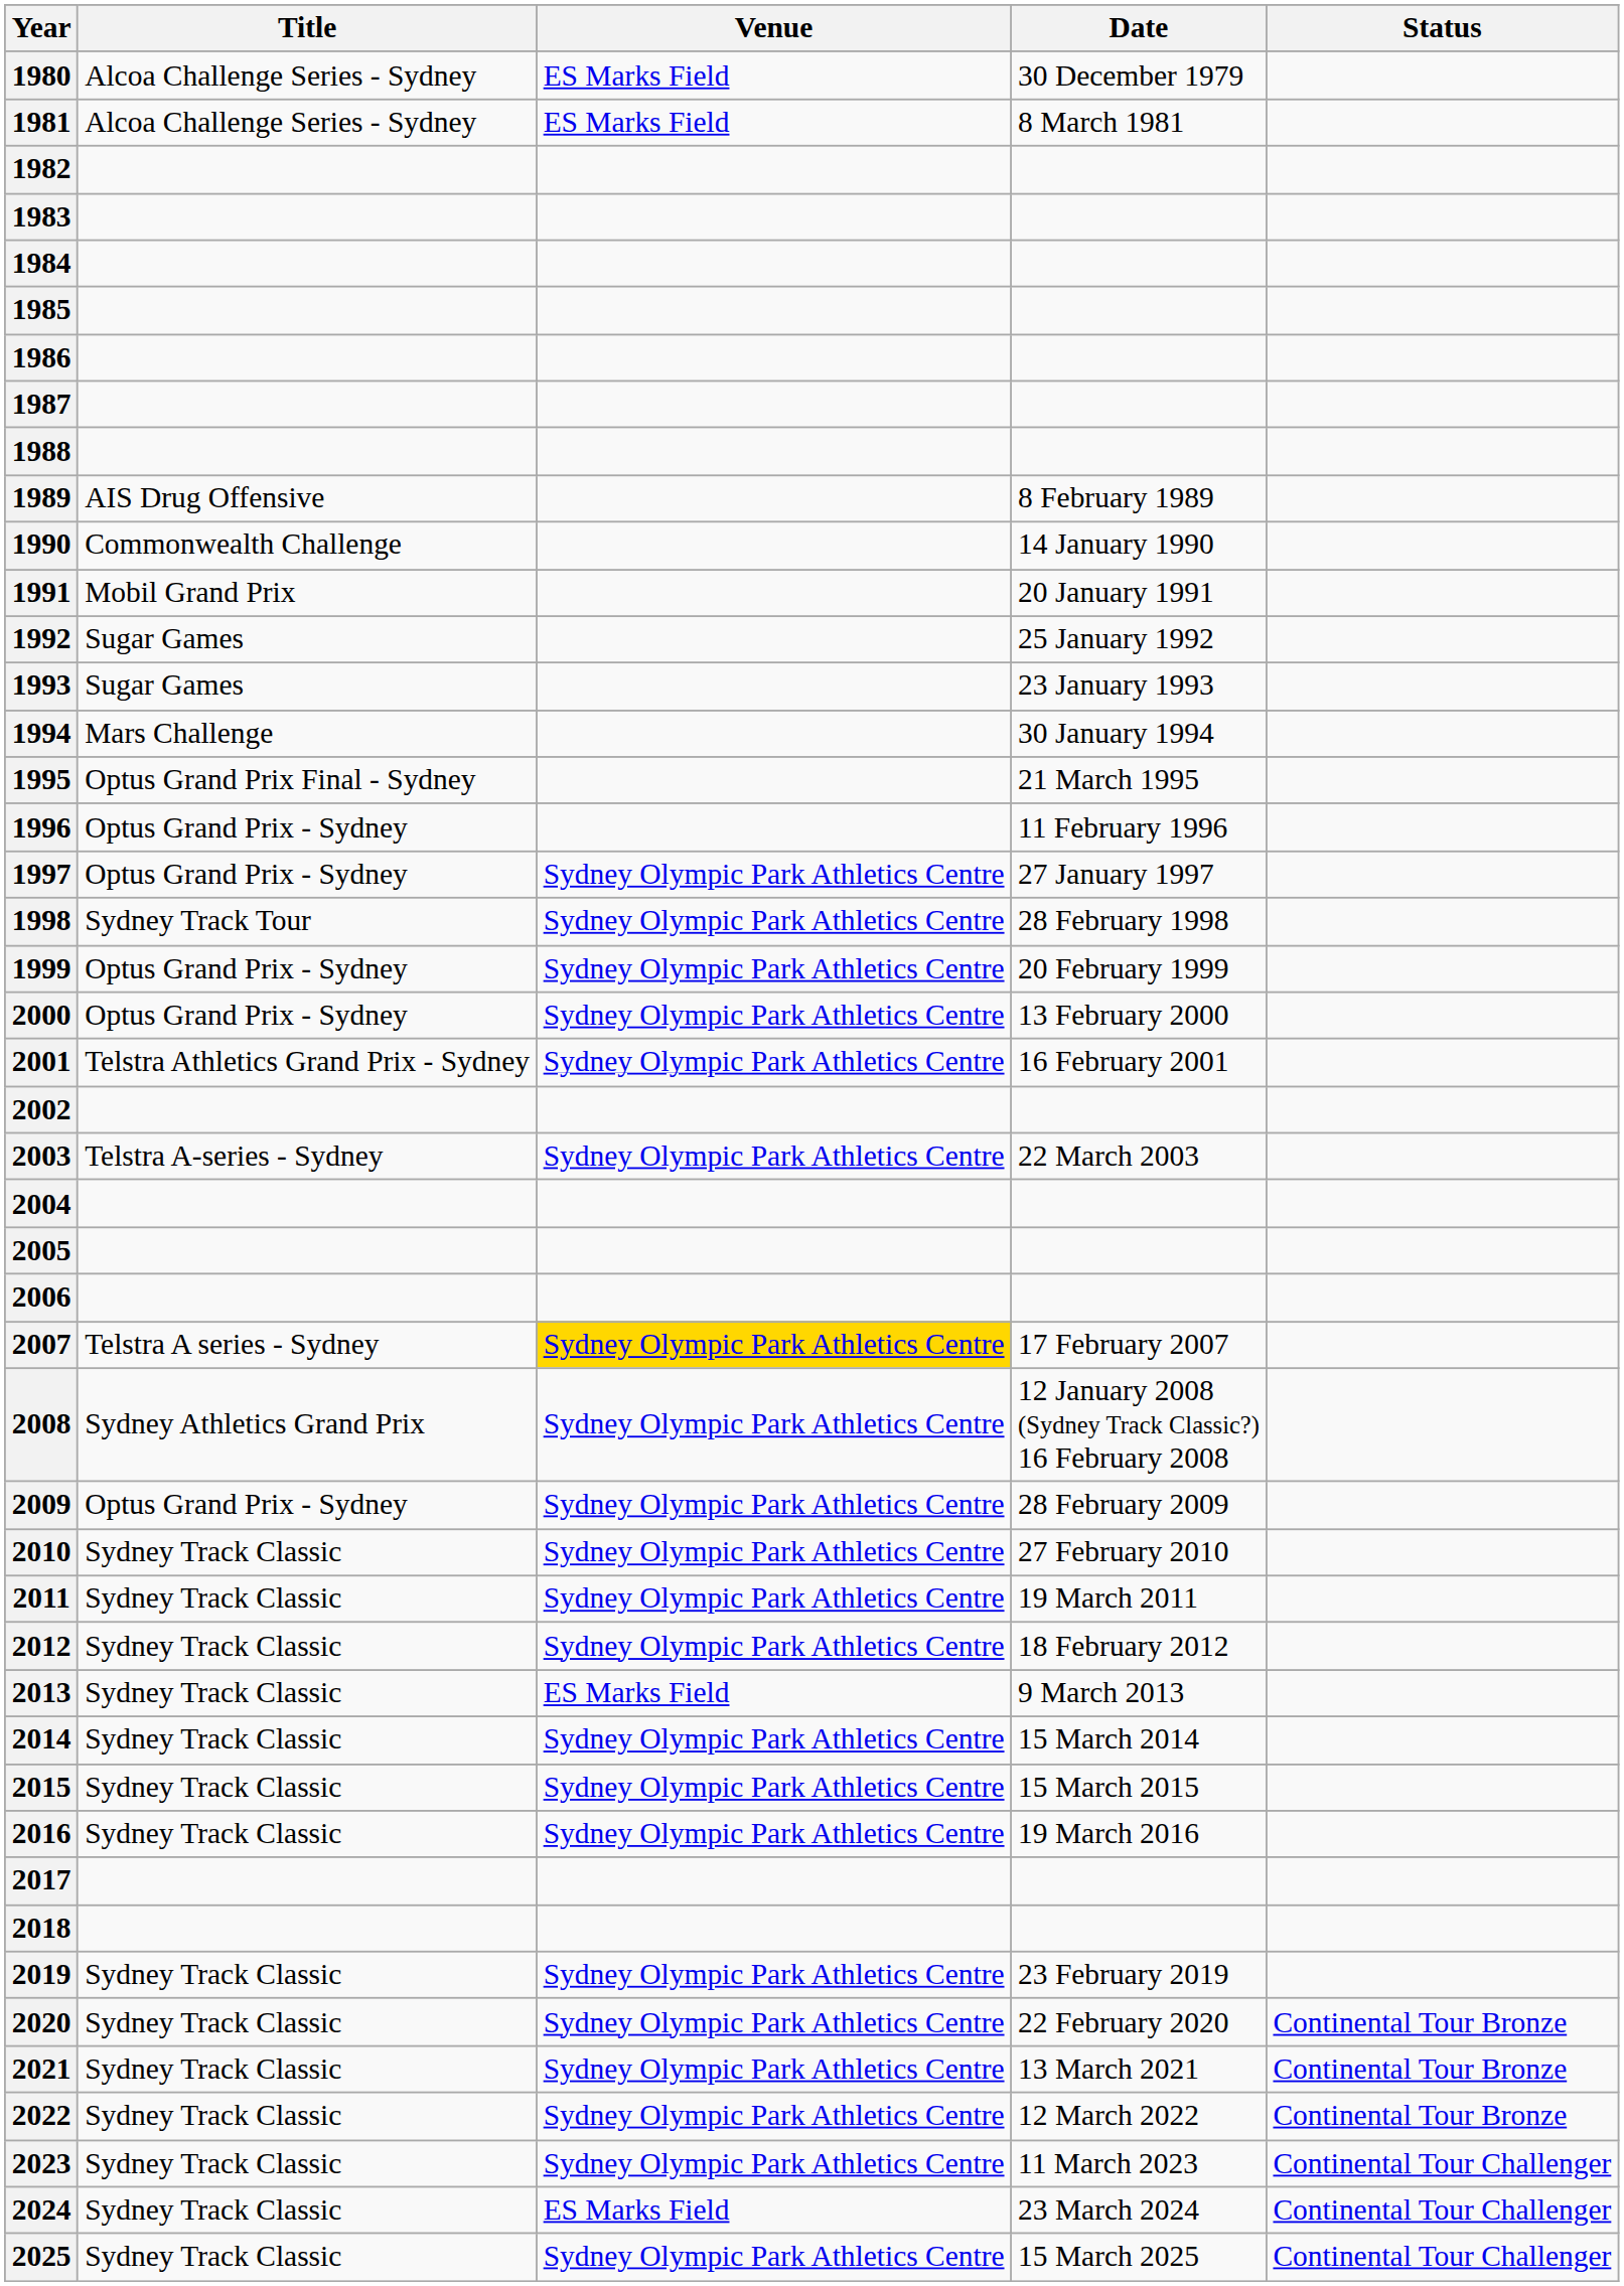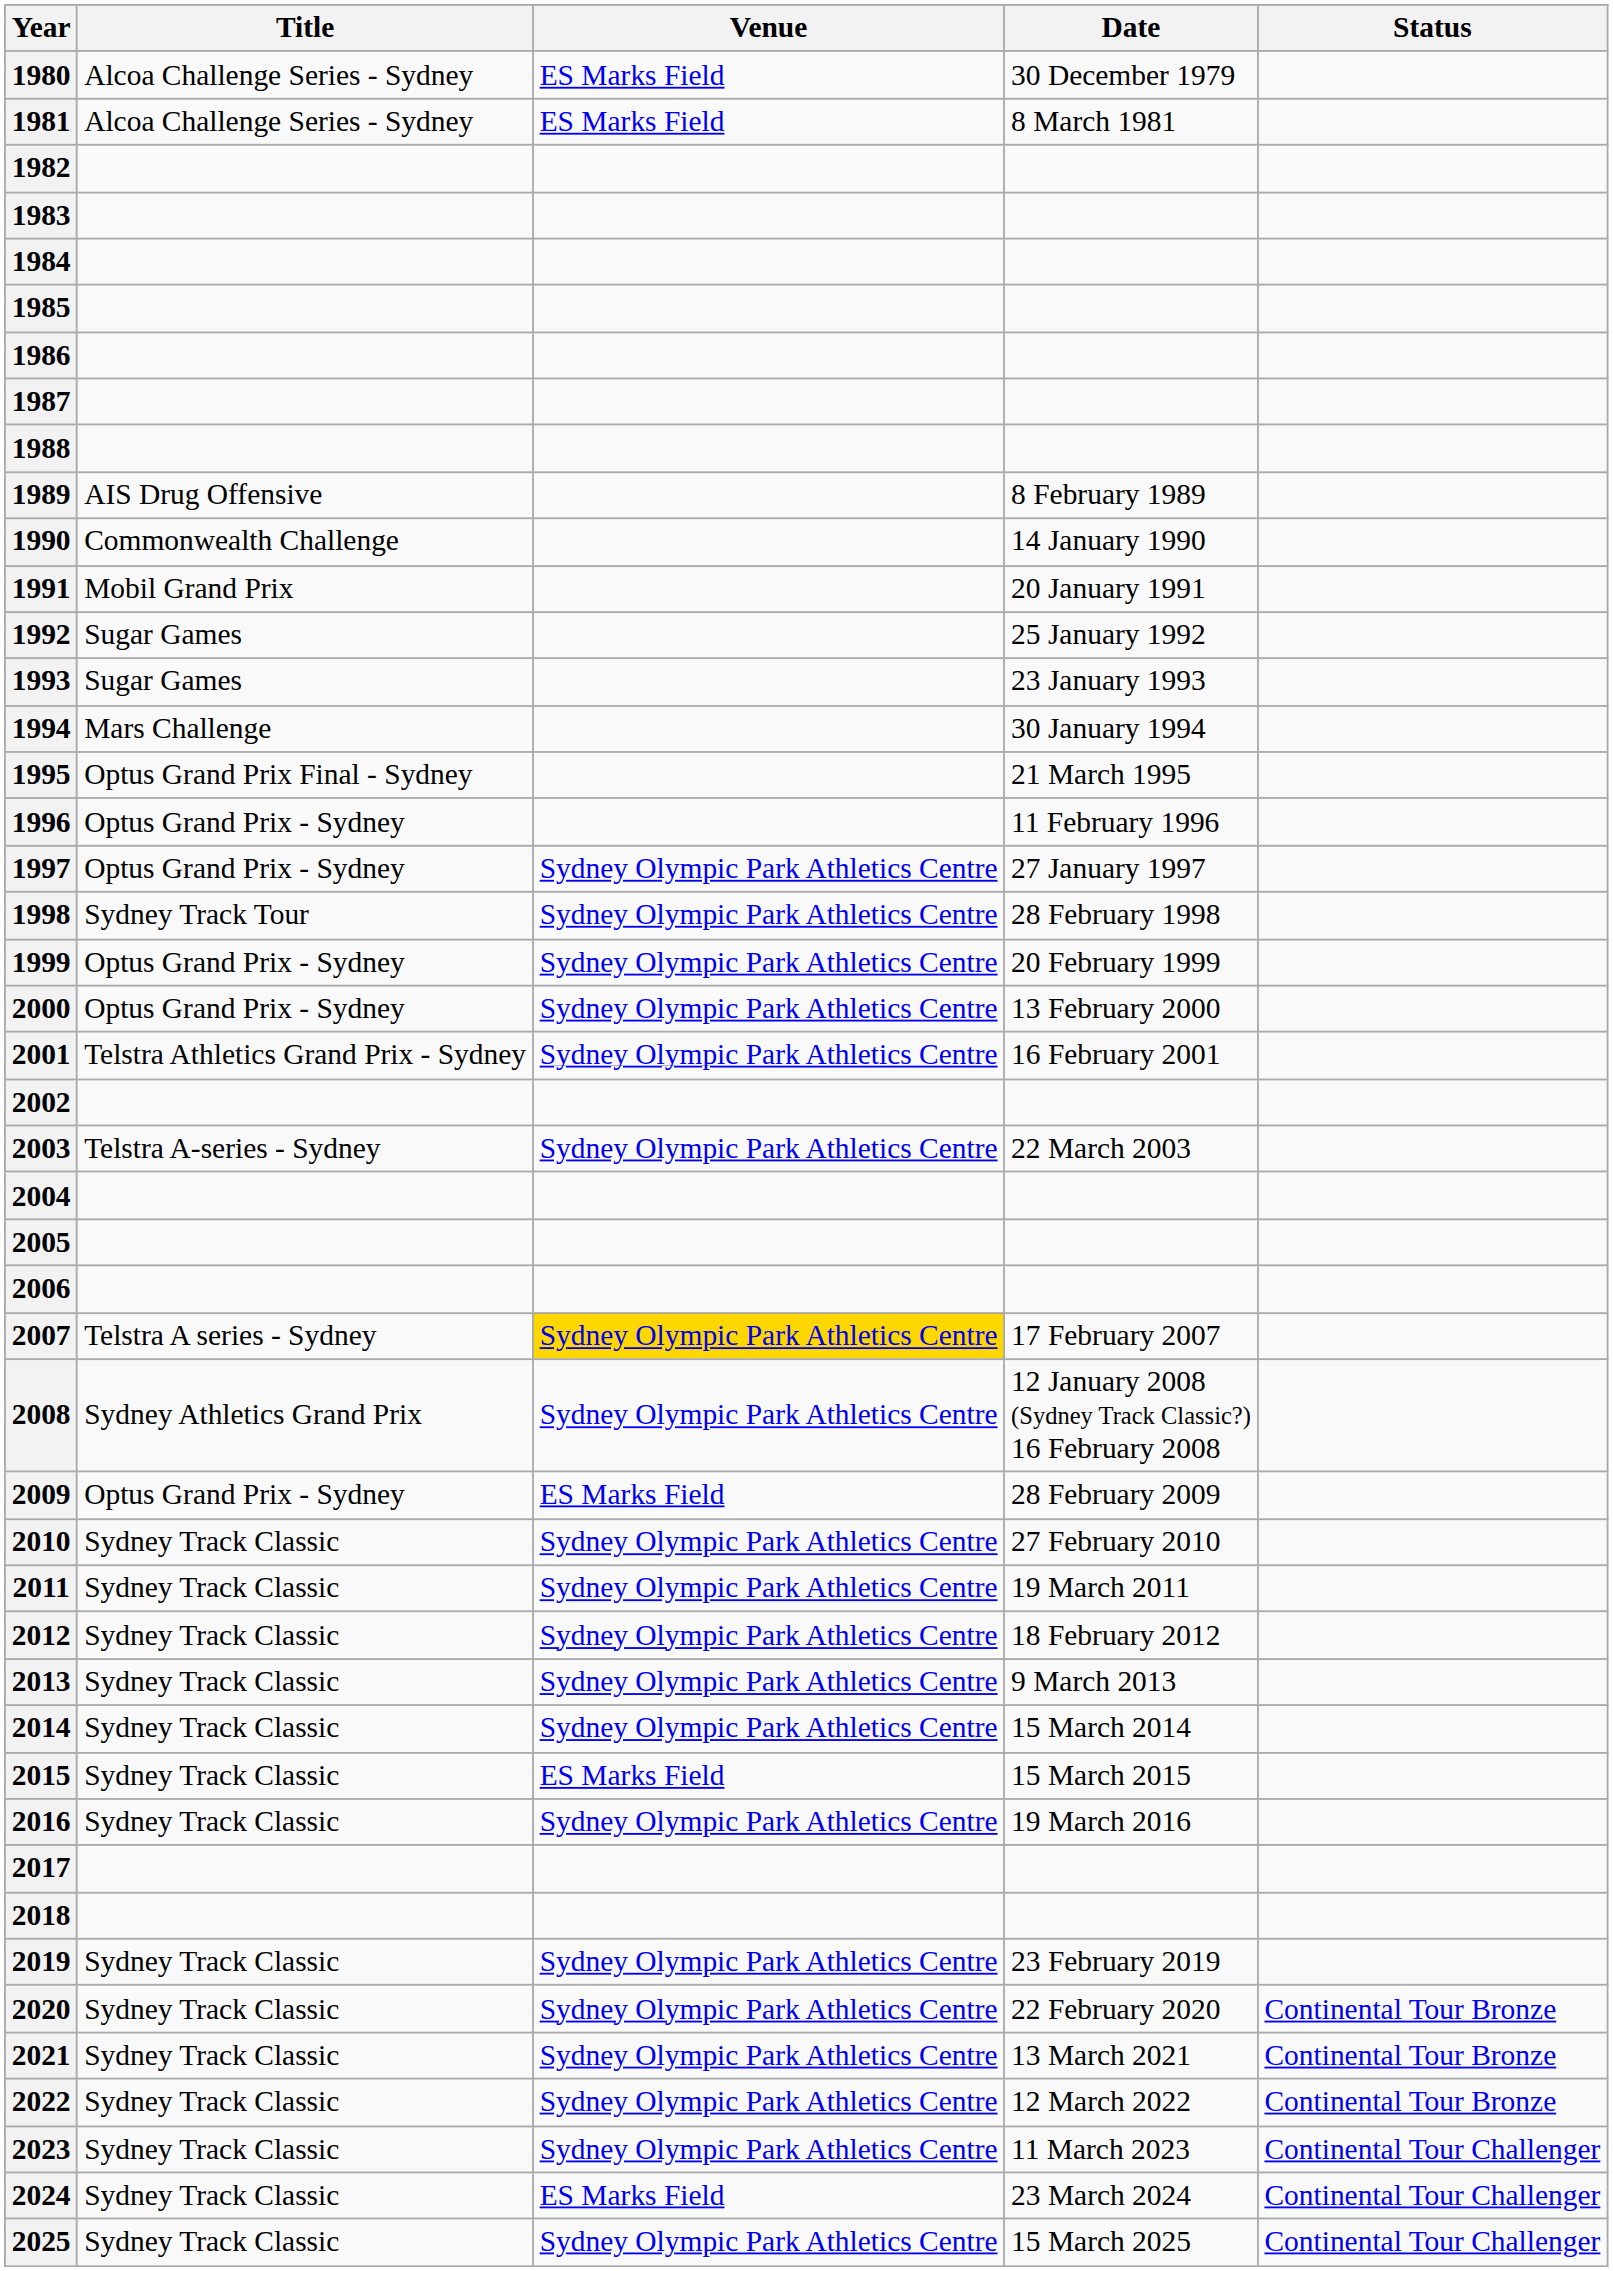 <table class="wikitable sticky-header defaultleft col4right plainrowheaders">
 <tr>
 <th scope="col">Year</th>
 <th scope="col">Title</th>
 <th scope="col">Venue</th>
 <th scope="col">Date</th>
 <th scope="col">Status</th>
 </tr>
 <tr>
 <th scope="row">1980</th>
 <td>Alcoa Challenge Series - Sydney</td>
 <td><a href='#'>ES Marks Field</a></td>
 <td>30 December 1979</td>
 <td></td>
 </tr>
 <tr>
 <th scope="row">1981</th>
 <td>Alcoa Challenge Series - Sydney</td>
 <td><a href='#'>ES Marks Field</a></td>
 <td>8 March 1981</td>
 <td></td>
 </tr>
 <tr>
 <th scope="row">1982</th>
 <td></td>
 <td></td>
 <td></td>
 <td></td>
 </tr>
 <tr>
 <th scope="row">1983</th>
 <td></td>
 <td></td>
 <td></td>
 <td></td>
 </tr>
 <tr>
 <th scope="row">1984</th>
 <td></td>
 <td></td>
 <td></td>
 <td></td>
 </tr>
 <tr>
 <th scope="row">1985</th>
 <td></td>
 <td></td>
 <td></td>
 <td></td>
 </tr>
 <tr>
 <th scope="row">1986</th>
 <td></td>
 <td></td>
 <td></td>
 <td></td>
 </tr>
 <tr>
 <th scope="row">1987</th>
 <td></td>
 <td></td>
 <td></td>
 <td></td>
 </tr>
 <tr>
 <th scope="row">1988</th>
 <td></td>
 <td></td>
 <td></td>
 <td></td>
 </tr>
 <tr>
 <th scope="row">1989</th>
 <td>AIS Drug Offensive</td>
 <td></td>
 <td>8 February 1989</td>
 <td></td>
 </tr>
 <tr>
 <th scope="row">1990</th>
 <td>Commonwealth Challenge</td>
 <td></td>
 <td>14 January 1990</td>
 <td></td>
 </tr>
 <tr>
 <th scope="row">1991</th>
 <td>Mobil Grand Prix</td>
 <td></td>
 <td>20 January 1991</td>
 <td></td>
 </tr>
 <tr>
 <th scope="row">1992</th>
 <td>Sugar Games</td>
 <td></td>
 <td>25 January 1992</td>
 <td></td>
 </tr>
 <tr>
 <th scope="row">1993</th>
 <td>Sugar Games</td>
 <td></td>
 <td>23 January 1993</td>
 <td></td>
 </tr>
 <tr>
 <th scope="row">1994</th>
 <td>Mars Challenge</td>
 <td></td>
 <td>30 January 1994</td>
 <td></td>
 </tr>
 <tr>
 <th scope="row">1995</th>
 <td>Optus Grand Prix Final - Sydney</td>
 <td></td>
 <td>21 March 1995</td>
 <td></td>
 </tr>
 <tr>
 <th scope="row">1996</th>
 <td>Optus Grand Prix - Sydney</td>
 <td></td>
 <td>11 February 1996</td>
 <td></td>
 </tr>
 <tr>
 <th scope="row">1997</th>
 <td>Optus Grand Prix - Sydney</td>
 <td><a href='#'>Sydney Olympic Park Athletics Centre</a></td>
 <td>27 January 1997</td>
 <td></td>
 </tr>
 <tr>
 <th scope="row">1998</th>
 <td>Sydney Track Tour</td>
 <td><a href='#'>Sydney Olympic Park Athletics Centre</a></td>
 <td>28 February 1998</td>
 <td></td>
 </tr>
 <tr>
 <th scope="row">1999</th>
 <td>Optus Grand Prix - Sydney</td>
 <td><a href='#'>Sydney Olympic Park Athletics Centre</a></td>
 <td>20 February 1999</td>
 <td></td>
 </tr>
 <tr>
 <th scope="row">2000</th>
 <td>Optus Grand Prix - Sydney</td>
 <td><a href='#'>Sydney Olympic Park Athletics Centre</a></td>
 <td>13 February 2000</td>
 <td></td>
 </tr>
 <tr>
 <th scope="row">2001</th>
 <td>Telstra Athletics Grand Prix - Sydney</td>
 <td><a href='#'>Sydney Olympic Park Athletics Centre</a></td>
 <td>16 February 2001</td>
 <td></td>
 </tr>
 <tr>
 <th scope="row">2002</th>
 <td></td>
 <td></td>
 <td></td>
 <td></td>
 </tr>
 <tr>
 <th scope="row">2003</th>
 <td>Telstra A-series - Sydney</td>
 <td><a href='#'>Sydney Olympic Park Athletics Centre</a></td>
 <td>22 March 2003</td>
 <td></td>
 </tr>
 <tr>
 <th scope="row">2004</th>
 <td></td>
 <td></td>
 <td></td>
 <td></td>
 </tr>
 <tr>
 <th scope="row">2005</th>
 <td></td>
 <td></td>
 <td></td>
 <td></td>
 </tr>
 <tr>
 <th scope="row">2006</th>
 <td></td>
 <td></td>
 <td></td>
 <td></td>
 </tr>
 <tr>
 <th scope="row">2007</th>
 <td>Telstra A series - Sydney</td>
 <td style="background: gold;"><a href='#'>Sydney Olympic Park Athletics Centre</a></td>
 <td>17 February 2007</td>
 <td></td>
 </tr>
 <tr>
 <th scope="row">2008</th>
 <td>Sydney Athletics Grand Prix</td>
 <td><a href='#'>Sydney Olympic Park Athletics Centre</a></td>
 <td>12 January 2008<br><small>(Sydney Track Classic?)</small><br>16 February 2008</td>
 <td></td>
 </tr>
 <tr>
 <th scope="row">2009</th>
 <td>Optus Grand Prix - Sydney</td>
-<td><a href='#'>Sydney Olympic Park Athletics Centre</a></td>
+<td><a href='#'>ES Marks Field</a></td>
 <td>28 February 2009</td>
 <td></td>
 </tr>
 <tr>
 <th scope="row">2010</th>
 <td>Sydney Track Classic</td>
 <td><a href='#'>Sydney Olympic Park Athletics Centre</a></td>
 <td>27 February 2010</td>
 <td></td>
 </tr>
 <tr>
 <th scope="row">2011</th>
 <td>Sydney Track Classic</td>
 <td><a href='#'>Sydney Olympic Park Athletics Centre</a></td>
 <td>19 March 2011</td>
 <td></td>
 </tr>
 <tr>
 <th scope="row">2012</th>
 <td>Sydney Track Classic</td>
 <td><a href='#'>Sydney Olympic Park Athletics Centre</a></td>
 <td>18 February 2012</td>
 <td></td>
 </tr>
 <tr>
 <th scope="row">2013</th>
 <td>Sydney Track Classic</td>
-<td><a href='#'>ES Marks Field</a></td>
+<td><a href='#'>Sydney Olympic Park Athletics Centre</a></td>
 <td>9 March 2013</td>
 <td></td>
 </tr>
 <tr>
 <th scope="row">2014</th>
 <td>Sydney Track Classic</td>
 <td><a href='#'>Sydney Olympic Park Athletics Centre</a></td>
 <td>15 March 2014</td>
 <td></td>
 </tr>
 <tr>
 <th scope="row">2015</th>
 <td>Sydney Track Classic</td>
-<td><a href='#'>Sydney Olympic Park Athletics Centre</a></td>
+<td><a href='#'>ES Marks Field</a></td>
 <td>15 March 2015</td>
 <td></td>
 </tr>
 <tr>
 <th scope="row">2016</th>
 <td>Sydney Track Classic</td>
 <td><a href='#'>Sydney Olympic Park Athletics Centre</a></td>
 <td>19 March 2016</td>
 <td></td>
 </tr>
 <tr>
 <th scope="row">2017</th>
 <td></td>
 <td></td>
 <td></td>
 <td></td>
 </tr>
 <tr>
 <th scope="row">2018</th>
 <td></td>
 <td></td>
 <td></td>
 <td></td>
 </tr>
 <tr>
 <th scope="row">2019</th>
 <td>Sydney Track Classic</td>
 <td><a href='#'>Sydney Olympic Park Athletics Centre</a></td>
 <td>23 February 2019</td>
 <td></td>
 </tr>
 <tr>
 <th scope="row">2020</th>
 <td>Sydney Track Classic</td>
 <td><a href='#'>Sydney Olympic Park Athletics Centre</a></td>
 <td>22 February 2020</td>
 <td><a href='#'>Continental Tour Bronze</a></td>
 </tr>
 <tr>
 <th scope="row">2021</th>
 <td>Sydney Track Classic</td>
 <td><a href='#'>Sydney Olympic Park Athletics Centre</a></td>
 <td>13 March 2021</td>
 <td><a href='#'>Continental Tour Bronze</a></td>
 </tr>
 <tr>
 <th scope="row">2022</th>
 <td>Sydney Track Classic</td>
 <td><a href='#'>Sydney Olympic Park Athletics Centre</a></td>
 <td>12 March 2022</td>
 <td><a href='#'>Continental Tour Bronze</a></td>
 </tr>
 <tr>
 <th scope="row">2023</th>
 <td>Sydney Track Classic</td>
 <td><a href='#'>Sydney Olympic Park Athletics Centre</a></td>
 <td>11 March 2023</td>
 <td><a href='#'>Continental Tour Challenger</a></td>
 </tr>
 <tr>
 <th scope="row">2024</th>
 <td>Sydney Track Classic</td>
 <td><a href='#'>ES Marks Field</a></td>
 <td>23 March 2024</td>
 <td><a href='#'>Continental Tour Challenger</a></td>
 </tr>
 <tr>
 <th scope="row">2025</th>
 <td>Sydney Track Classic</td>
 <td><a href='#'>Sydney Olympic Park Athletics Centre</a></td>
 <td>15 March 2025</td>
 <td><a href='#'>Continental Tour Challenger</a></td>
 </tr>
 </table>
